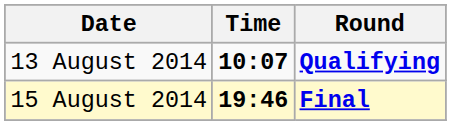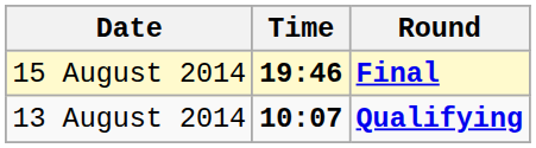 <table class="wikitable">
 <tr>
 <th>Date</th>
 <th>Time</th>
 <th>Round</th>
 </tr>
+<tr style=background:lemonchiffon>
+<td>15 August 2014</td>
+<td><strong>19:46</strong></td>
+<td><strong><a href='#'>Final</a></strong></td>
+</tr>
 <tr>
 <td>13 August 2014</td>
 <td><strong>10:07</strong></td>
 <td><strong><a href='#'>Qualifying</a></strong></td>
 </tr>
-<tr style=background:lemonchiffon>
-<td>15 August 2014</td>
-<td><strong>19:46</strong></td>
-<td><strong><a href='#'>Final</a></strong></td>
-</tr>
 </table>
